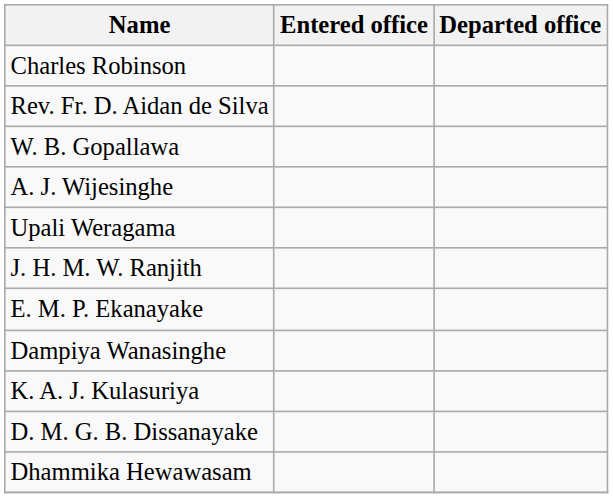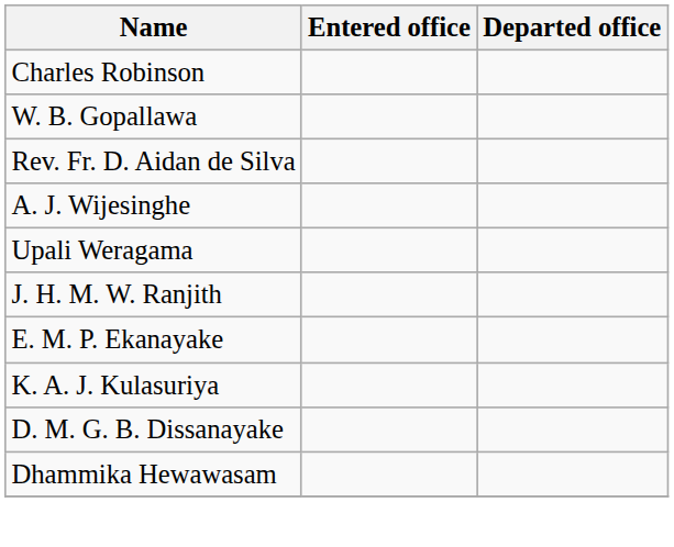 <table class="wikitable" style="font-size: 95%;">
 <tr>
 <th>Name</th>
 <th>Entered office</th>
 <th>Departed office</th>
 </tr>
 <tr>
 <td>Charles Robinson</td>
 <td></td>
 <td></td>
 </tr>
 <tr>
-<td>Rev. Fr. D. Aidan de Silva</td>
+<td>W. B. Gopallawa</td>
 <td></td>
 <td></td>
 </tr>
 <tr>
-<td>W. B. Gopallawa</td>
+<td>Rev. Fr. D. Aidan de Silva</td>
 <td></td>
 <td></td>
 </tr>
 <tr>
 <td>A. J. Wijesinghe</td>
 <td></td>
 <td></td>
 </tr>
 <tr>
 <td>Upali Weragama</td>
 <td></td>
 <td></td>
 </tr>
 <tr>
 <td>J. H. M. W. Ranjith</td>
 <td></td>
 <td></td>
 </tr>
 <tr>
 <td>E. M. P. Ekanayake</td>
 <td></td>
 <td></td>
 </tr>
 <tr>
-<td>Dampiya Wanasinghe</td>
-<td></td>
-<td></td>
-</tr>
-<tr>
 <td>K. A. J. Kulasuriya</td>
 <td></td>
 <td></td>
 </tr>
 <tr>
 <td>D. M. G. B. Dissanayake</td>
 <td></td>
 <td></td>
 </tr>
 <tr>
 <td>Dhammika Hewawasam</td>
 <td></td>
 <td></td>
 </tr>
 <tr>
 </tr>
 </table>
